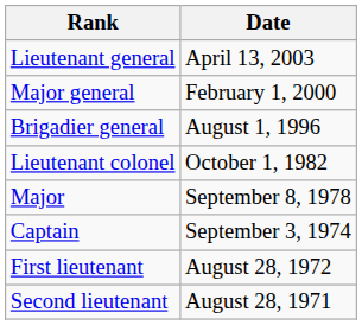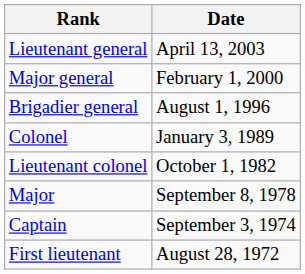 <table class="wikitable">
 <tr>
 <th>Rank</th>
 <th>Date</th>
 </tr>
 <tr>
 <td> <a href='#'>Lieutenant general</a></td>
 <td>April 13, 2003</td>
 </tr>
 <tr>
 <td> <a href='#'>Major general</a></td>
 <td>February 1, 2000</td>
 </tr>
 <tr>
 <td> <a href='#'>Brigadier general</a></td>
 <td>August 1, 1996</td>
 </tr>
 <tr>
+<td> <a href='#'>Colonel</a></td>
+<td>January 3, 1989</td>
+</tr>
+<tr>
 <td> <a href='#'>Lieutenant colonel</a></td>
 <td>October 1, 1982</td>
 </tr>
 <tr>
 <td> <a href='#'>Major</a></td>
 <td>September 8, 1978</td>
 </tr>
 <tr>
 <td> <a href='#'>Captain</a></td>
 <td>September 3, 1974</td>
 </tr>
 <tr>
 <td> <a href='#'>First lieutenant</a></td>
 <td>August 28, 1972</td>
 </tr>
-<tr>
-<td> <a href='#'>Second lieutenant</a></td>
-<td>August 28, 1971</td>
-</tr>
 </table>
